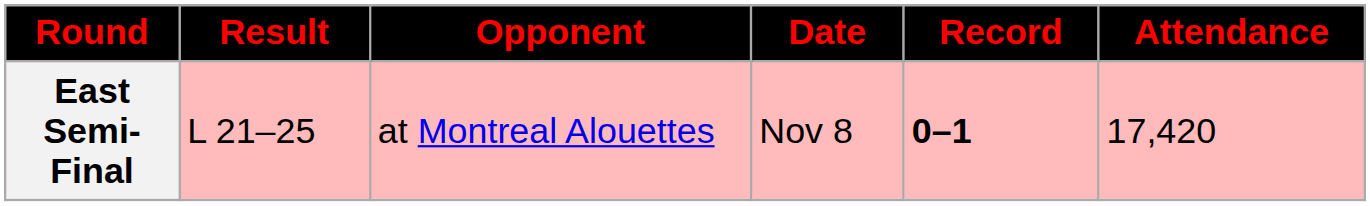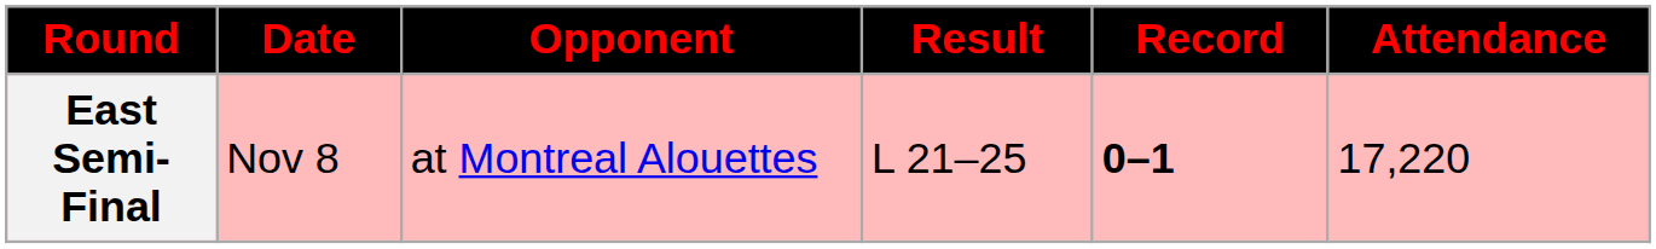 <table class="wikitable sortable sortable">
 <tr>
 <th style="background:#000000;color:#FF0000;" width="8%">Round</th>
+<th style="background:#000000;color:#FF0000;" width="8%">Date</th>
+<th style="background:#000000;color:#FF0000;" width="20%">Opponent</th>
 <th style="background:#000000;color:#FF0000;" width="10%">Result</th>
-<th style="background:#000000;color:#FF0000;" width="20%">Opponent</th>
-<th style="background:#000000;color:#FF0000;" width="8%">Date</th>
 <th style="background:#000000;color:#FF0000;" width="10%">Record</th>
 <th style="background:#000000;color:#FF0000;" width="10%">Attendance</th>
 </tr>
 <tr style="background:#ffbbbb">
 <th>East Semi-Final</th>
+<td>Nov 8</td>
+<td>at <a href='#'>Montreal Alouettes</a></td>
 <td>L 21–25</td>
-<td>at <a href='#'>Montreal Alouettes</a></td>
-<td>Nov 8</td>
 <td><strong>0–1</strong></td>
-<td>17,420</td>
+<td>17,220</td>
 </tr>
 </table>
